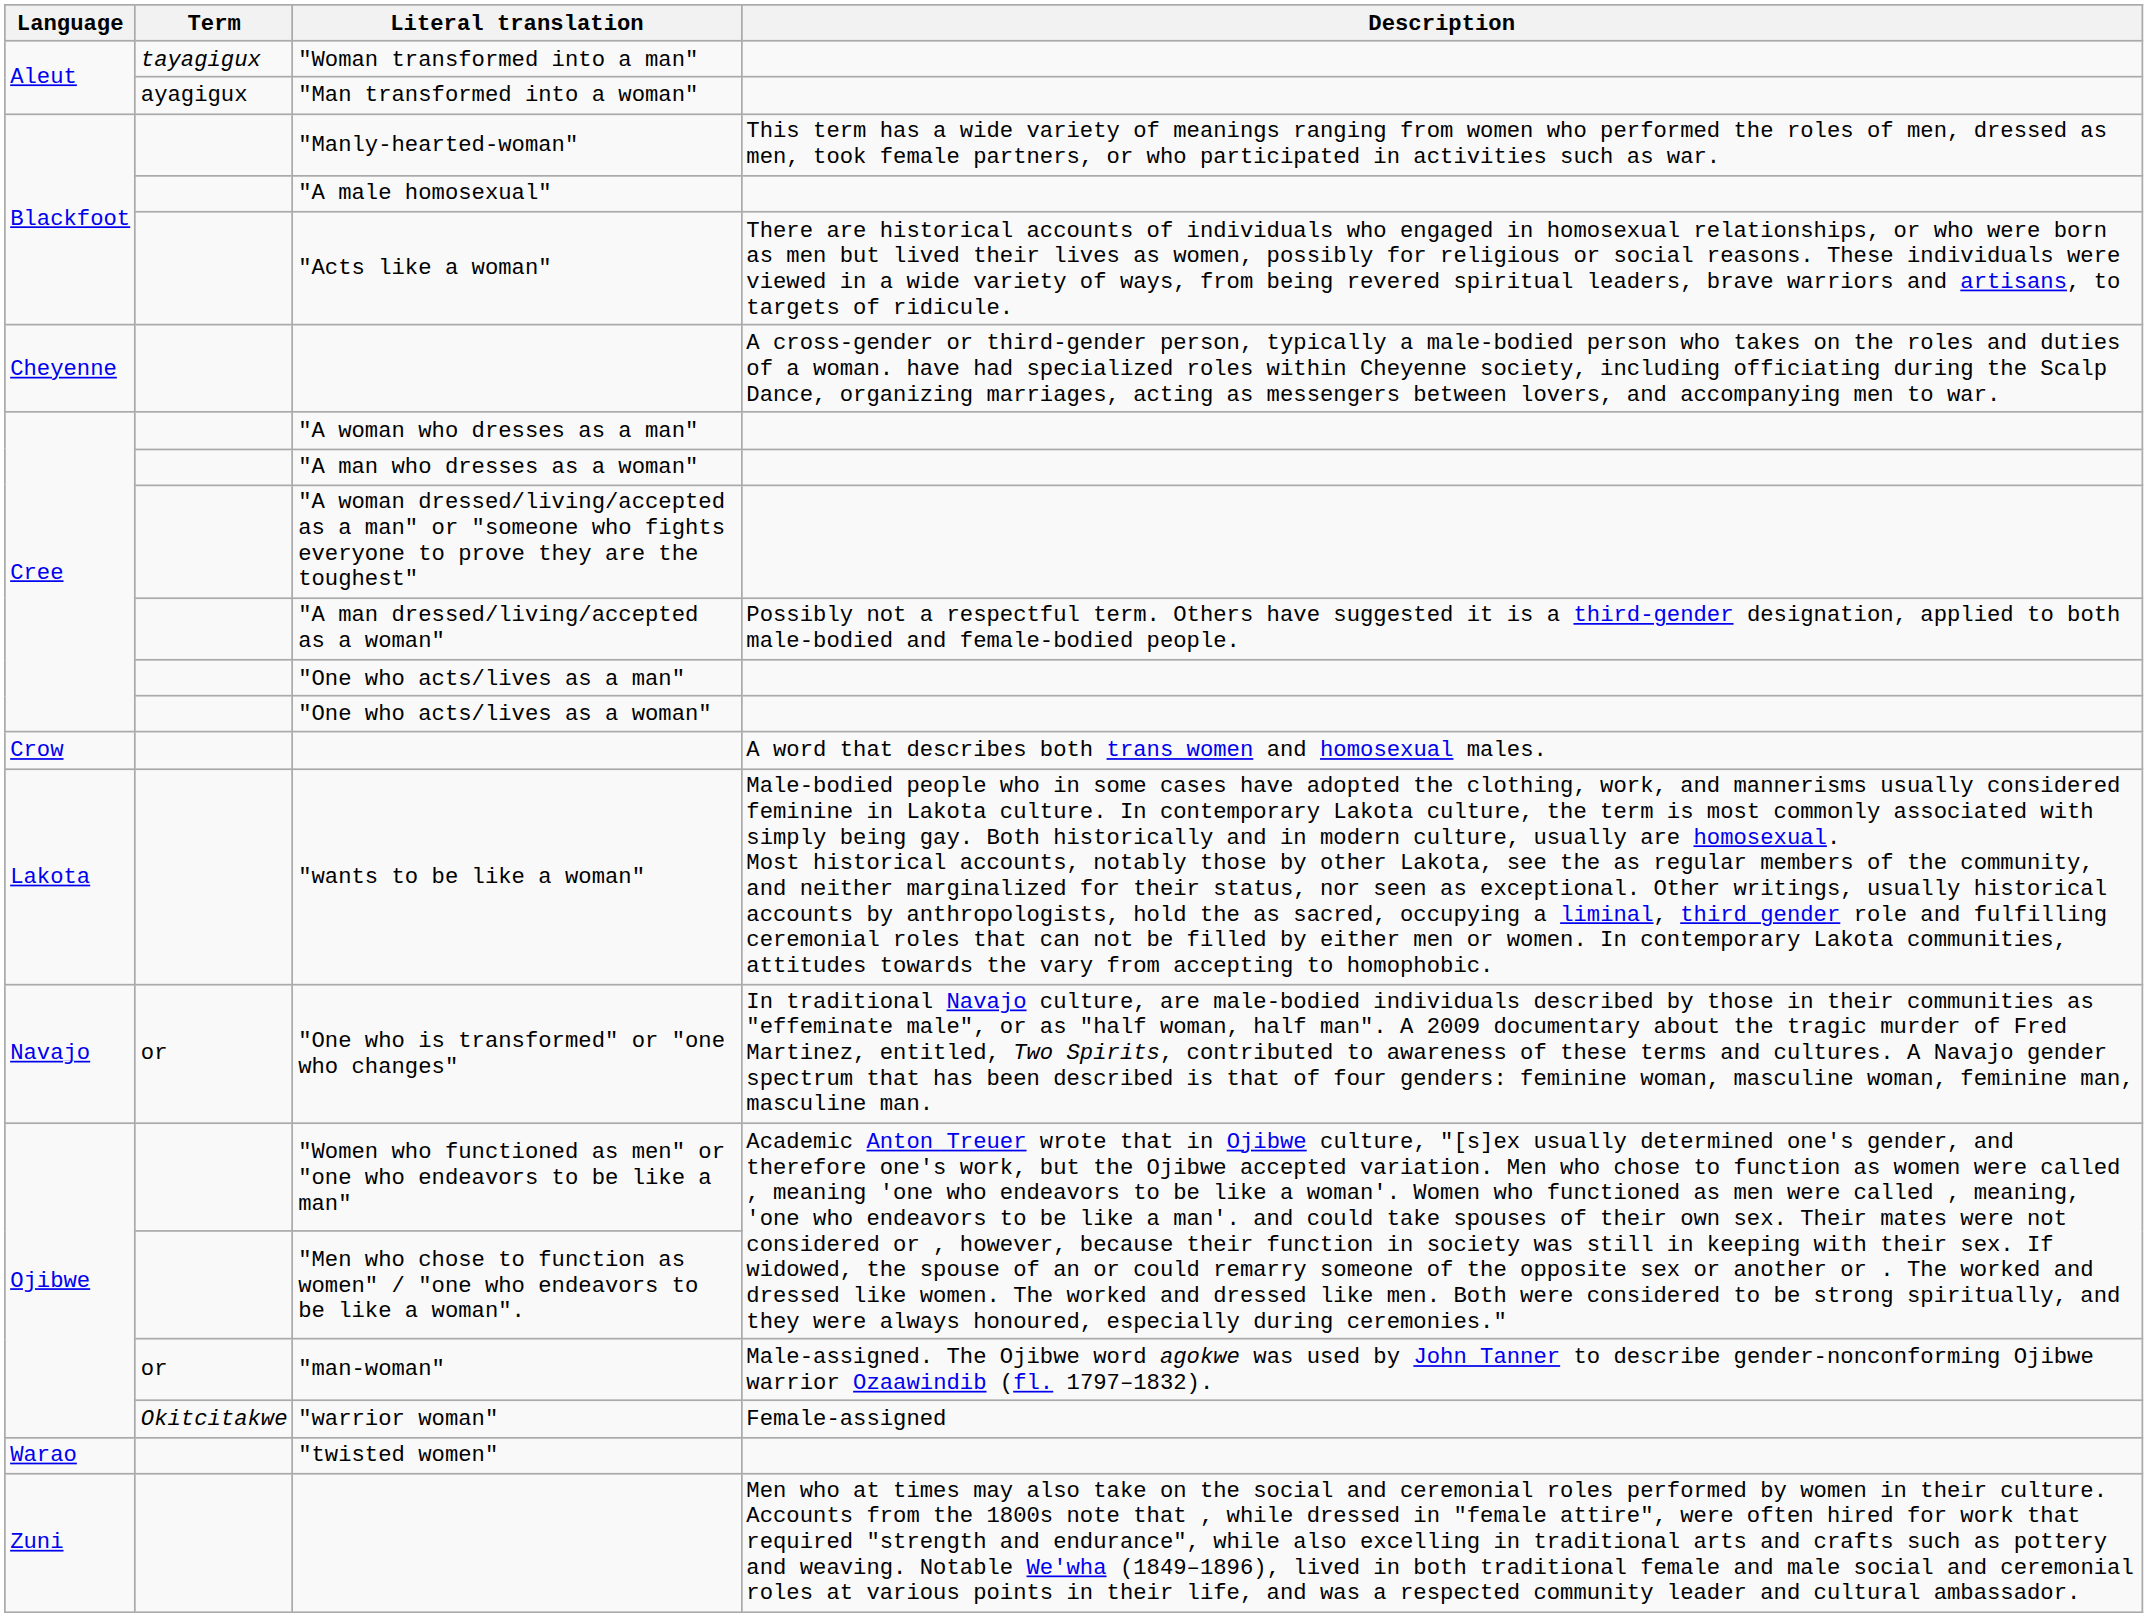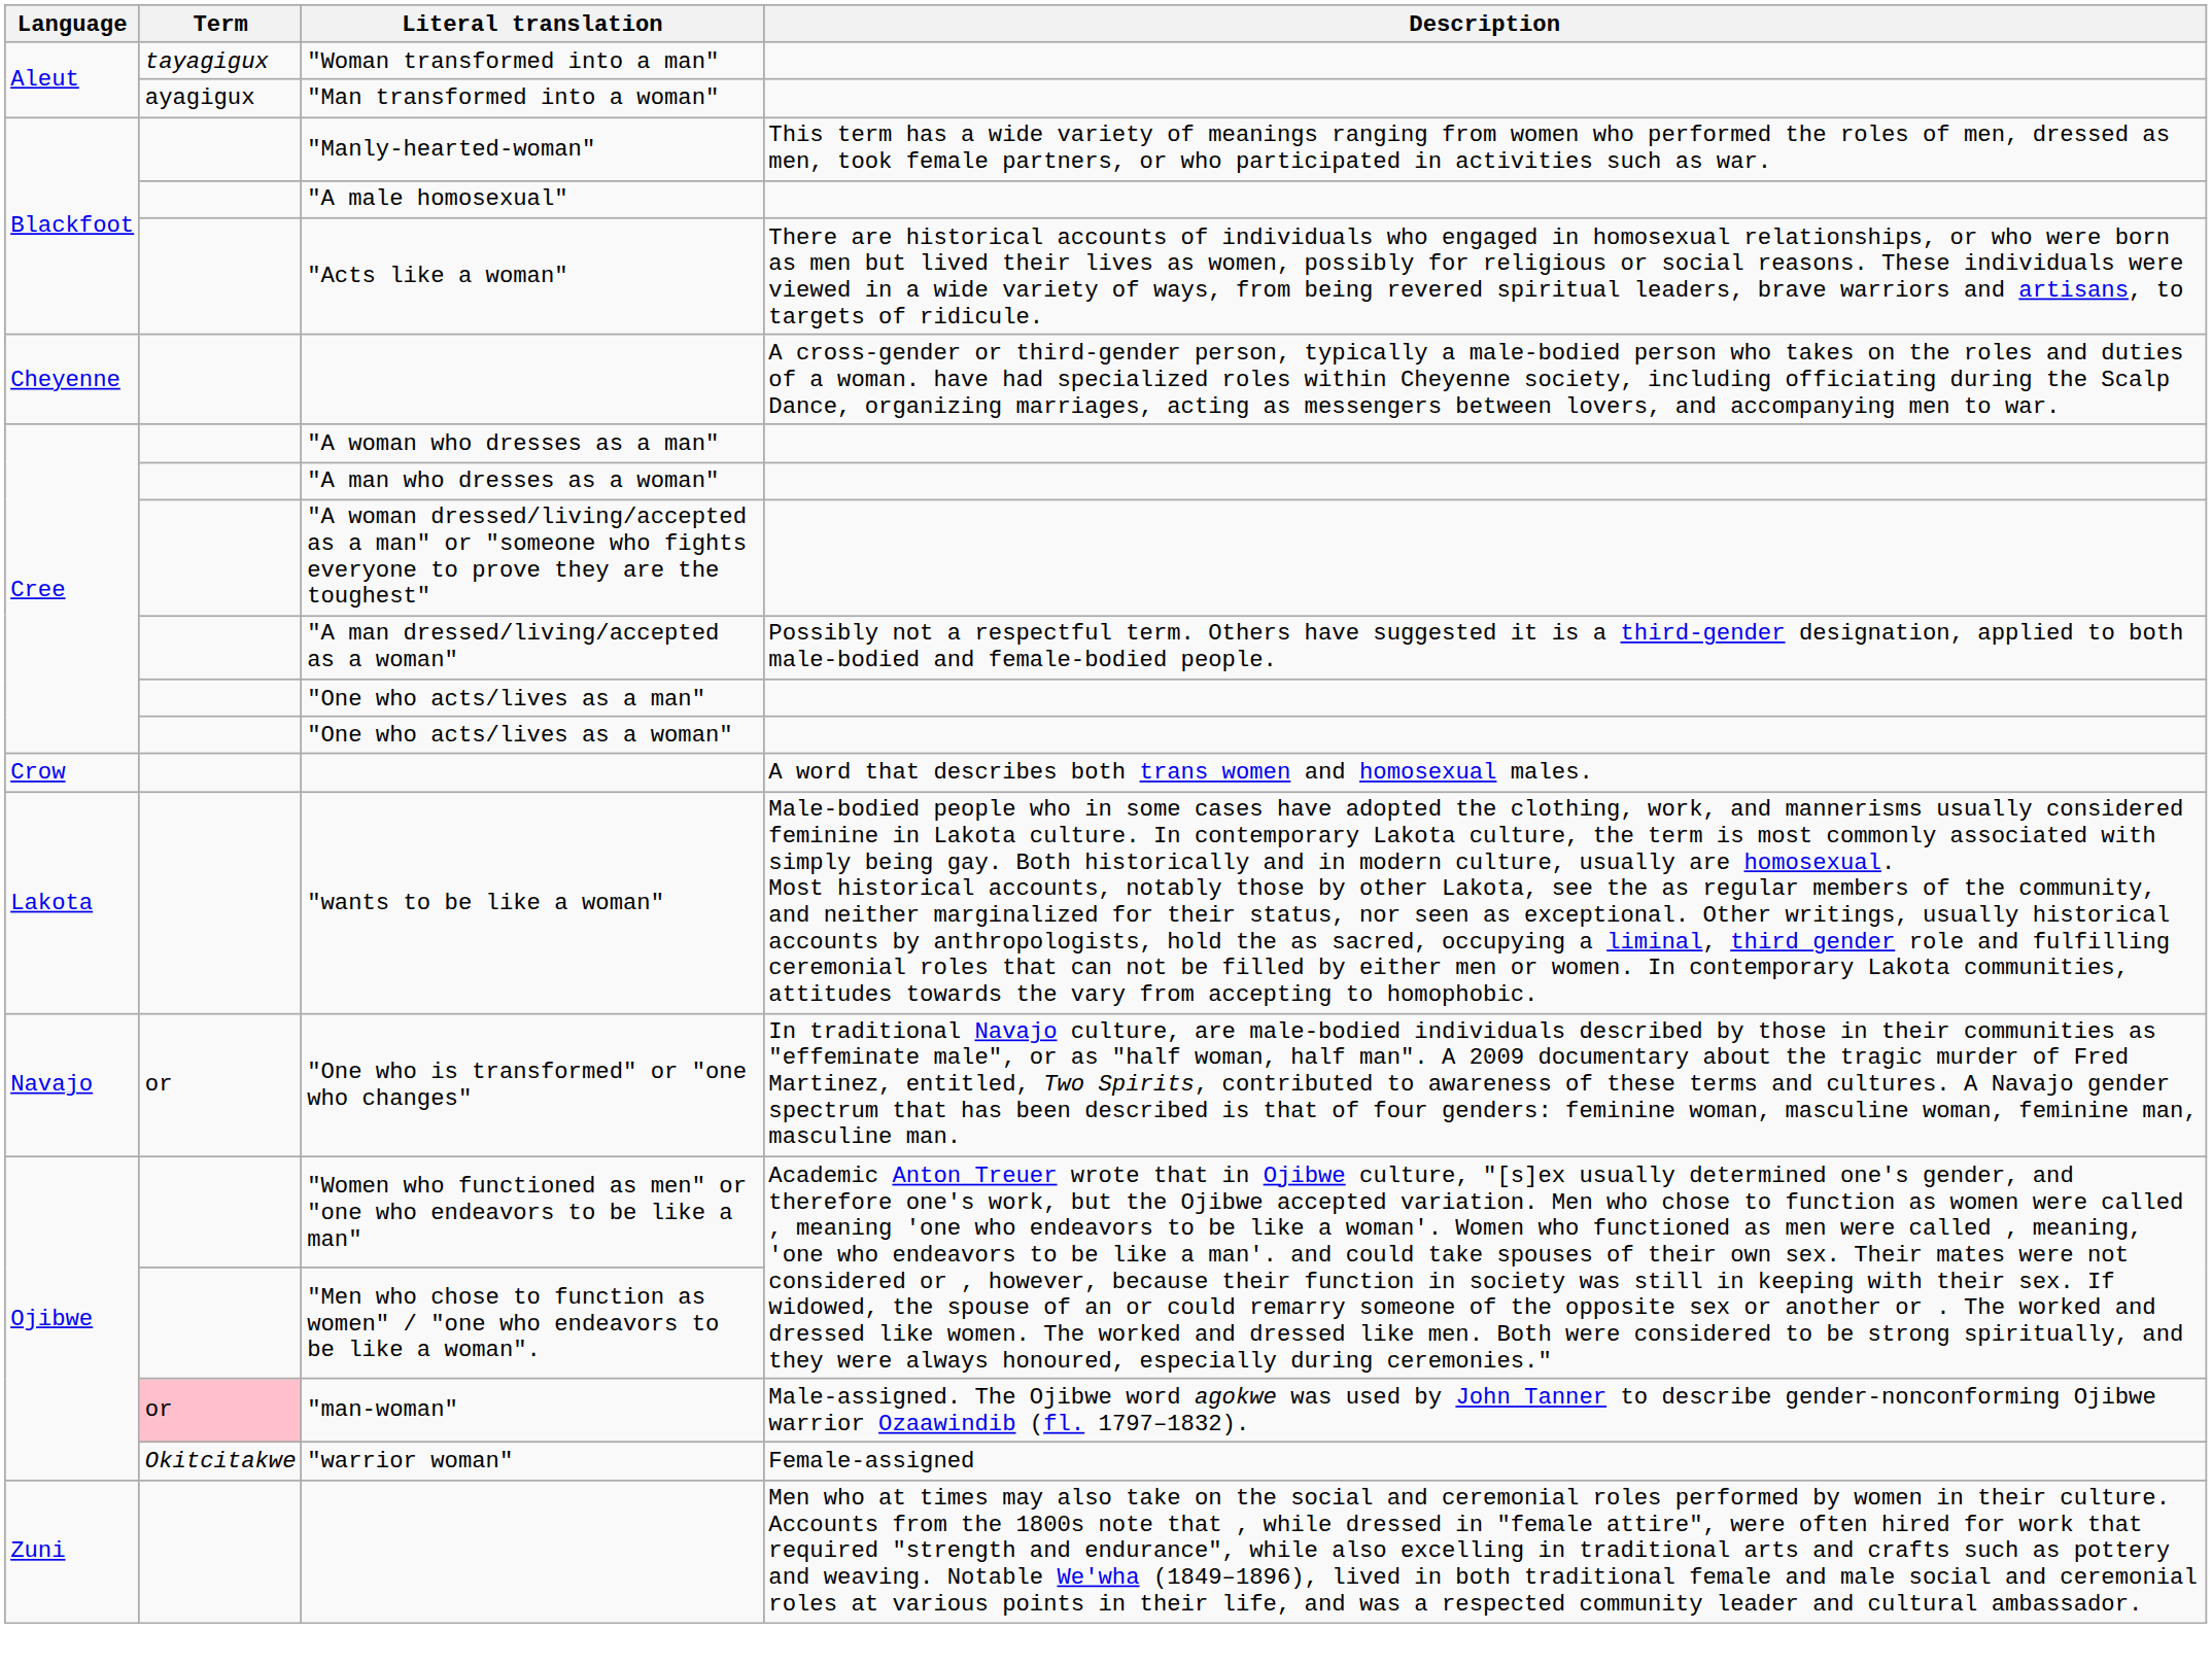 <table class="wikitable">
 <tr>
 <th>Language</th>
 <th>Term</th>
 <th>Literal translation</th>
 <th>Description</th>
 </tr>
 <tr>
 <td rowspan="2"><a href='#'>Aleut</a></td>
 <td><em>tayagigux<strong></td>
 <td>"Woman transformed into a man"</td>
 <td></td>
 </tr>
 <tr>
 <td></em>ayagigux</strong></td>
 <td>"Man transformed into a woman"</td>
 <td></td>
 </tr>
 <tr>
 <td rowspan="3"><a href='#'>Blackfoot</a></td>
 <td></td>
 <td>"Manly-hearted-woman"</td>
 <td>This term has a wide variety of meanings ranging from women who performed the roles of men, dressed as men, took female partners, or who participated in activities such as war.</td>
 </tr>
 <tr>
 <td></td>
 <td>"A male homosexual"</td>
 <td></td>
 </tr>
 <tr>
 <td></td>
 <td>"Acts like a woman"</td>
 <td>There are historical accounts of individuals who engaged in homosexual relationships, or who were born as men but lived their lives as women, possibly for religious or social reasons. These individuals were viewed in a wide variety of ways, from being revered spiritual leaders, brave warriors and <a href='#'>artisans</a>, to targets of ridicule.</td>
 </tr>
 <tr>
 <td><a href='#'>Cheyenne</a></td>
 <td></td>
 <td></td>
 <td>A cross-gender or third-gender person, typically a male-bodied person who takes on the roles and duties of a woman.  have had specialized roles within Cheyenne society, including officiating during the Scalp Dance, organizing marriages, acting as messengers between lovers, and accompanying men to war.</td>
 </tr>
 <tr>
 <td rowspan="6"><a href='#'>Cree</a></td>
 <td></td>
 <td>"A woman who dresses as a man"</td>
 <td></td>
 </tr>
 <tr>
 <td></td>
 <td>"A man who dresses as a woman"</td>
 <td></td>
 </tr>
 <tr>
 <td></td>
 <td>"A woman dressed/living/accepted as a man" or "someone who fights everyone to prove they are the toughest"</td>
 <td></td>
 </tr>
 <tr>
 <td></td>
 <td>"A man dressed/living/accepted as a woman"</td>
 <td>Possibly not a respectful term. Others have suggested it is a <a href='#'>third-gender</a> designation, applied to both male-bodied and female-bodied people.</td>
 </tr>
 <tr>
 <td></td>
 <td>"One who acts/lives as a man"</td>
 <td></td>
 </tr>
 <tr>
 <td></td>
 <td>"One who acts/lives as a woman"</td>
 <td></td>
 </tr>
 <tr>
 <td><a href='#'>Crow</a></td>
 <td></td>
 <td></td>
 <td>A word that describes both <a href='#'>trans women</a> and <a href='#'>homosexual</a> males.</td>
 </tr>
 <tr>
 <td><a href='#'>Lakota</a></td>
 <td></td>
 <td>"wants to be like a woman"</td>
 <td>Male-bodied people who in some cases have adopted the clothing, work, and mannerisms usually considered feminine in Lakota culture. In contemporary Lakota culture, the term is most commonly associated with simply being gay. Both historically and in modern culture, usually  are <a href='#'>homosexual</a>.<br>Most historical accounts, notably those by other Lakota, see the  as regular members of the community, and neither marginalized for their status, nor seen as exceptional. Other writings, usually historical accounts by anthropologists, hold the  as sacred, occupying a <a href='#'>liminal</a>, <a href='#'>third gender</a> role and fulfilling ceremonial roles that can not be filled by either men or women. In contemporary Lakota communities, attitudes towards the  vary from accepting to homophobic.</td>
 </tr>
 <tr>
 <td><a href='#'>Navajo</a></td>
 <td> or </td>
 <td>"One who is transformed" or "one who changes"</td>
 <td>In traditional <a href='#'>Navajo</a> culture,  are male-bodied individuals described by those in their communities as "effeminate male", or as "half woman, half man". A 2009 documentary about the tragic murder of  Fred Martinez, entitled, <em>Two Spirits</em>, contributed to awareness of these terms and cultures. A Navajo gender spectrum that has been described is that of four genders: feminine woman, masculine woman, feminine man, masculine man.</td>
 </tr>
 <tr>
 <td rowspan="4"><a href='#'>Ojibwe</a></td>
 <td></td>
 <td>"Women who functioned as men" or "one who endeavors to be like a man"</td>
 <td rowspan="2">Academic <a href='#'>Anton Treuer</a> wrote that in <a href='#'>Ojibwe</a> culture, "[s]ex usually determined one's gender, and therefore one's work, but the Ojibwe accepted variation. Men who chose to function as women were called , meaning 'one who endeavors to be like a woman'. Women who functioned as men were called , meaning, 'one who endeavors to be like a man'.  and  could take spouses of their own sex. Their mates were not considered  or , however, because their function in society was still in keeping with their sex. If widowed, the spouse of an  or  could remarry someone of the opposite sex or another  or . The  worked and dressed like women. The  worked and dressed like men. Both were considered to be strong spiritually, and they were always honoured, especially during ceremonies."</td>
 </tr>
 <tr>
 <td></td>
 <td>"Men who chose to function as women" / "one who endeavors to be like a woman".</td>
 </tr>
 <tr>
-<td> or </td>
+<td style="background: pink;"> or </td>
 <td>"man-woman"</td>
 <td>Male-assigned. The Ojibwe word <em>agokwe</em> was used by <a href='#'>John Tanner</a> to describe gender-nonconforming Ojibwe warrior <a href='#'>Ozaawindib</a> (<a href='#'>fl.</a> 1797–1832).</td>
 </tr>
 <tr>
 <td><em>Okitcitakwe</em></td>
 <td>"warrior woman"</td>
 <td>Female-assigned</td>
 </tr>
 <tr>
-<td><a href='#'>Warao</a></td>
-<td></td>
-<td>"twisted women"</td>
-<td></td>
-</tr>
-<tr>
 <td><a href='#'>Zuni</a></td>
 <td></td>
 <td></td>
 <td>Men who at times may also take on the social and ceremonial roles performed by women in their culture. Accounts from the 1800s note that , while dressed in "female attire", were often hired for work that required "strength and endurance", while also excelling in traditional arts and crafts such as pottery and weaving. Notable  <a href='#'>We'wha</a> (1849–1896), lived in both traditional female and male social and ceremonial roles at various points in their life, and was a respected community leader and cultural ambassador.</td>
 </tr>
 </table>
